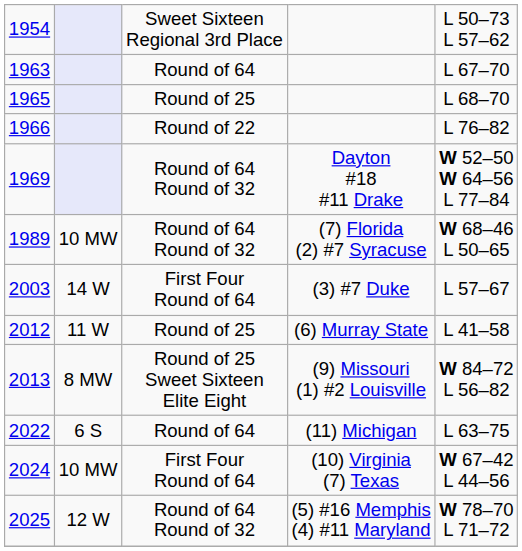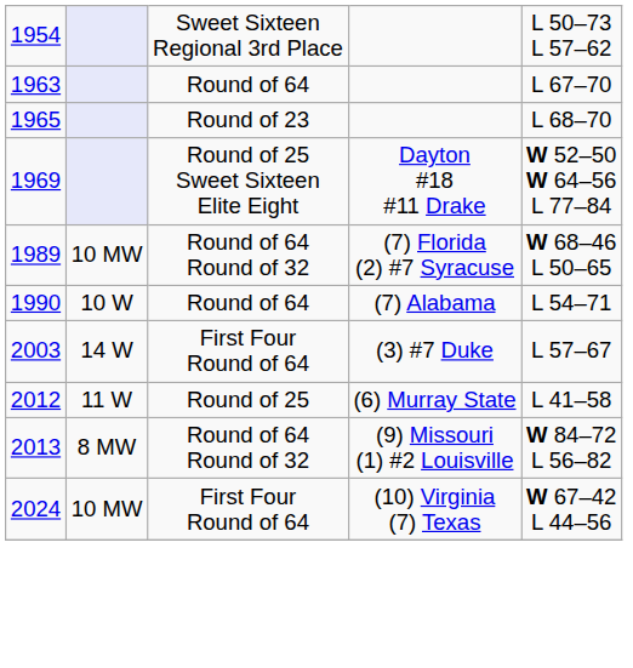 <table class=wikitable style="text-align:center">
 <tr>
 <td><a href='#'>1954</a></td>
 <td style="background:#E6E8FA;"></td>
 <td>Sweet Sixteen<br>Regional 3rd Place</td>
 <td><br></td>
 <td>L 50–73<br>L 57–62</td>
 </tr>
 <tr>
 <td><a href='#'>1963</a></td>
 <td style="background:#E6E8FA;"></td>
 <td>Round of 64</td>
 <td></td>
 <td>L 67–70</td>
 </tr>
 <tr>
 <td><a href='#'>1965</a></td>
 <td style="background:#E6E8FA;"></td>
-<td>Round of 25</td>
+<td>Round of 23</td>
 <td></td>
 <td>L 68–70</td>
 </tr>
 <tr>
-<td><a href='#'>1966</a></td>
-<td style="background:#E6E8FA;"></td>
-<td>Round of 22</td>
-<td></td>
-<td>L 76–82</td>
-</tr>
-<tr>
 <td><a href='#'>1969</a></td>
 <td style="background:#E6E8FA;"></td>
-<td>Round of 64<br>Round of 32</td>
+<td>Round of 25<br>Sweet Sixteen<br>Elite Eight</td>
 <td><a href='#'>Dayton</a><br>#18 <br>#11 <a href='#'>Drake</a></td>
 <td><strong>W</strong> 52–50<br><strong>W</strong> 64–56<br>L 77–84</td>
 </tr>
 <tr>
 <td><a href='#'>1989</a></td>
 <td>10 MW</td>
 <td>Round of 64<br>Round of 32</td>
 <td>(7) <a href='#'>Florida</a><br>(2) #7 <a href='#'>Syracuse</a></td>
 <td><strong>W</strong> 68–46<br>L 50–65</td>
+</tr>
+<tr>
+<td><a href='#'>1990</a></td>
+<td>10 W</td>
+<td>Round of 64</td>
+<td>(7) <a href='#'>Alabama</a></td>
+<td>L 54–71</td>
 </tr>
 <tr>
 <td><a href='#'>2003</a></td>
 <td>14 W</td>
 <td>First Four<br>Round of 64</td>
 <td>(3) #7 <a href='#'>Duke</a></td>
 <td>L 57–67</td>
 </tr>
 <tr>
 <td><a href='#'>2012</a></td>
 <td>11 W</td>
 <td>Round of 25</td>
 <td>(6) <a href='#'>Murray State</a></td>
 <td>L 41–58</td>
 </tr>
 <tr>
 <td><a href='#'>2013</a></td>
 <td>8 MW</td>
-<td>Round of 25<br>Sweet Sixteen<br>Elite Eight</td>
+<td>Round of 64<br>Round of 32</td>
 <td>(9) <a href='#'>Missouri</a><br>(1) #2 <a href='#'>Louisville</a></td>
 <td><strong>W</strong> 84–72<br>L 56–82</td>
-</tr>
-<tr>
-<td><a href='#'>2022</a></td>
-<td>6 S</td>
-<td>Round of 64</td>
-<td>(11) <a href='#'>Michigan</a></td>
-<td>L 63–75</td>
 </tr>
 <tr>
 <td><a href='#'>2024</a></td>
 <td>10 MW</td>
 <td>First Four<br>Round of 64</td>
 <td>(10) <a href='#'>Virginia</a><br>(7) <a href='#'>Texas</a></td>
 <td><strong>W</strong> 67–42<br> L 44–56</td>
 </tr>
 <tr>
-<td><a href='#'>2025</a></td>
-<td>12 W</td>
-<td>Round of 64<br>Round of 32</td>
-<td>(5) #16 <a href='#'>Memphis</a><br> (4) #11 <a href='#'>Maryland</a></td>
-<td><strong>W</strong> 78–70<br> L 71–72</td>
-</tr>
-<tr>
 </tr>
 </table>
